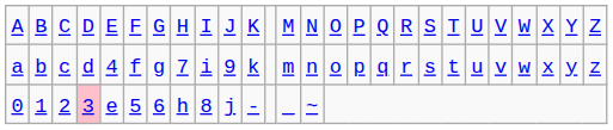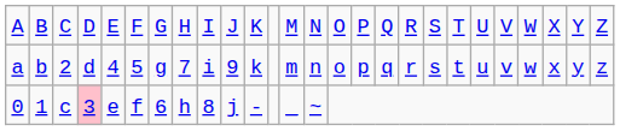 <table class="wikitable">
 <tr>
 <td><code><a href='#'>A</a></code></td>
 <td><code><a href='#'>B</a></code></td>
 <td><code><a href='#'>C</a></code></td>
 <td><code><a href='#'>D</a></code></td>
 <td><code><a href='#'>E</a></code></td>
 <td><code><a href='#'>F</a></code></td>
 <td><code><a href='#'>G</a></code></td>
 <td><code><a href='#'>H</a></code></td>
 <td><code><a href='#'>I</a></code></td>
 <td><code><a href='#'>J</a></code></td>
 <td><code><a href='#'>K</a></code></td>
 <td></td>
 <td><code><a href='#'>M</a></code></td>
 <td><code><a href='#'>N</a></code></td>
 <td><code><a href='#'>O</a></code></td>
 <td><code><a href='#'>P</a></code></td>
 <td><code><a href='#'>Q</a></code></td>
 <td><code><a href='#'>R</a></code></td>
 <td><code><a href='#'>S</a></code></td>
 <td><code><a href='#'>T</a></code></td>
 <td><code><a href='#'>U</a></code></td>
 <td><code><a href='#'>V</a></code></td>
 <td><code><a href='#'>W</a></code></td>
 <td><code><a href='#'>X</a></code></td>
 <td><code><a href='#'>Y</a></code></td>
 <td><code><a href='#'>Z</a></code></td>
 </tr>
 <tr>
 <td><code><a href='#'>a</a></code></td>
 <td><code><a href='#'>b</a></code></td>
-<td><code><a href='#'>c</a></code></td>
+<td><code><a href='#'>2</a></code></td>
 <td><code><a href='#'>d</a></code></td>
 <td><code><a href='#'>4</a></code></td>
-<td><code><a href='#'>f</a></code></td>
+<td><code><a href='#'>5</a></code></td>
 <td><code><a href='#'>g</a></code></td>
 <td><code><a href='#'>7</a></code></td>
 <td><code><a href='#'>i</a></code></td>
 <td><code><a href='#'>9</a></code></td>
 <td><code><a href='#'>k</a></code></td>
 <td></td>
 <td><code><a href='#'>m</a></code></td>
 <td><code><a href='#'>n</a></code></td>
 <td><code><a href='#'>o</a></code></td>
 <td><code><a href='#'>p</a></code></td>
 <td><code><a href='#'>q</a></code></td>
 <td><code><a href='#'>r</a></code></td>
 <td><code><a href='#'>s</a></code></td>
 <td><code><a href='#'>t</a></code></td>
 <td><code><a href='#'>u</a></code></td>
 <td><code><a href='#'>v</a></code></td>
 <td><code><a href='#'>w</a></code></td>
 <td><code><a href='#'>x</a></code></td>
 <td><code><a href='#'>y</a></code></td>
 <td><code><a href='#'>z</a></code></td>
 </tr>
 <tr>
 <td><code><a href='#'>0</a></code></td>
 <td><code><a href='#'>1</a></code></td>
-<td><code><a href='#'>2</a></code></td>
+<td><code><a href='#'>c</a></code></td>
 <td style="background: pink;"><code><a href='#'>3</a></code></td>
 <td><code><a href='#'>e</a></code></td>
-<td><code><a href='#'>5</a></code></td>
+<td><code><a href='#'>f</a></code></td>
 <td><code><a href='#'>6</a></code></td>
 <td><code><a href='#'>h</a></code></td>
 <td><code><a href='#'>8</a></code></td>
 <td><code><a href='#'>j</a></code></td>
 <td><code><a href='#'>-</a></code></td>
 <td></td>
 <td><code><a href='#'>_</a></code></td>
 <td><code><a href='#'>~</a></code></td>
 <td colspan="13"></td>
 </tr>
 </table>
